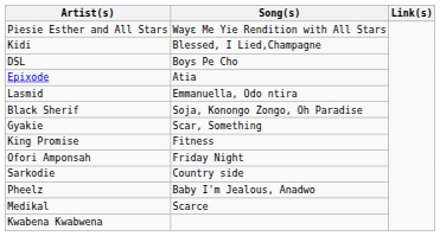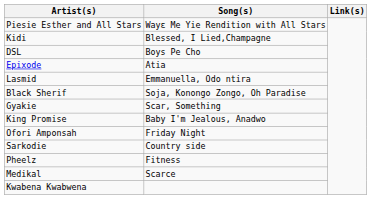 <table class="wikitable">
 <tr>
 <th>Artist(s)</th>
 <th>Song(s)</th>
 <th>Link(s)</th>
 </tr>
 <tr>
 <td>Piesie Esther and All Stars</td>
 <td>Wayε Me Yie Rendition with All Stars</td>
 <td rowspan="13"></td>
 </tr>
 <tr>
 <td>Kidi</td>
 <td>Blessed, I Lied,Champagne</td>
 </tr>
 <tr>
 <td>DSL</td>
 <td>Boys Pe Cho</td>
 </tr>
 <tr>
 <td><a href='#'>Epixode</a></td>
 <td>Atia</td>
 </tr>
 <tr>
 <td>Lasmid</td>
 <td>Emmanuella, Odo ntira</td>
 </tr>
 <tr>
 <td>Black Sherif</td>
 <td>Soja, Konongo Zongo, Oh Paradise</td>
 </tr>
 <tr>
 <td>Gyakie</td>
 <td>Scar, Something</td>
 </tr>
 <tr>
 <td>King Promise</td>
-<td>Fitness</td>
+<td>Baby I'm Jealous, Anadwo</td>
 </tr>
 <tr>
 <td>Ofori Amponsah</td>
 <td>Friday Night</td>
 </tr>
 <tr>
 <td>Sarkodie</td>
 <td>Country side</td>
 </tr>
 <tr>
 <td>Pheelz</td>
-<td>Baby I'm Jealous, Anadwo</td>
+<td>Fitness</td>
 </tr>
 <tr>
 <td>Medikal</td>
 <td>Scarce</td>
 </tr>
 <tr>
 <td>Kwabena Kwabwena</td>
 <td></td>
 </tr>
 </table>
